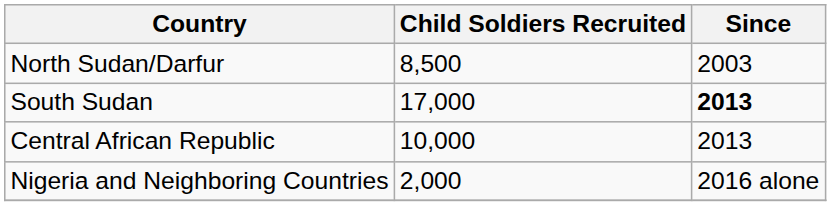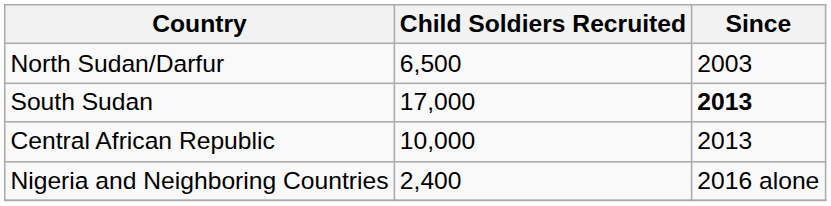 <table class="wikitable">
 <tr>
 <th>Country</th>
 <th>Child Soldiers Recruited</th>
 <th>Since</th>
 </tr>
 <tr>
 <td>North Sudan/Darfur</td>
-<td>8,500</td>
+<td>6,500</td>
 <td>2003</td>
 </tr>
 <tr>
 <td>South Sudan</td>
 <td>17,000</td>
 <td><strong>2013</strong></td>
 </tr>
 <tr>
 <td>Central African Republic</td>
 <td>10,000</td>
 <td>2013</td>
 </tr>
 <tr>
 <td>Nigeria and Neighboring Countries</td>
-<td>2,000</td>
+<td>2,400</td>
 <td>2016 alone</td>
 </tr>
 <tr>
 </tr>
 </table>
